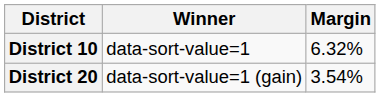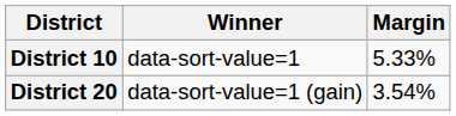 <table class="wikitable sortable">
 <tr>
 <th>District</th>
 <th>Winner</th>
 <th>Margin</th>
 </tr>
 <tr>
 <th>District 10</th>
 <td>data-sort-value=1 </td>
-<td>6.32%</td>
+<td>5.33%</td>
 </tr>
 <tr>
 <th>District 20</th>
 <td>data-sort-value=1  (gain)</td>
 <td>3.54%</td>
 </tr>
 </table>
